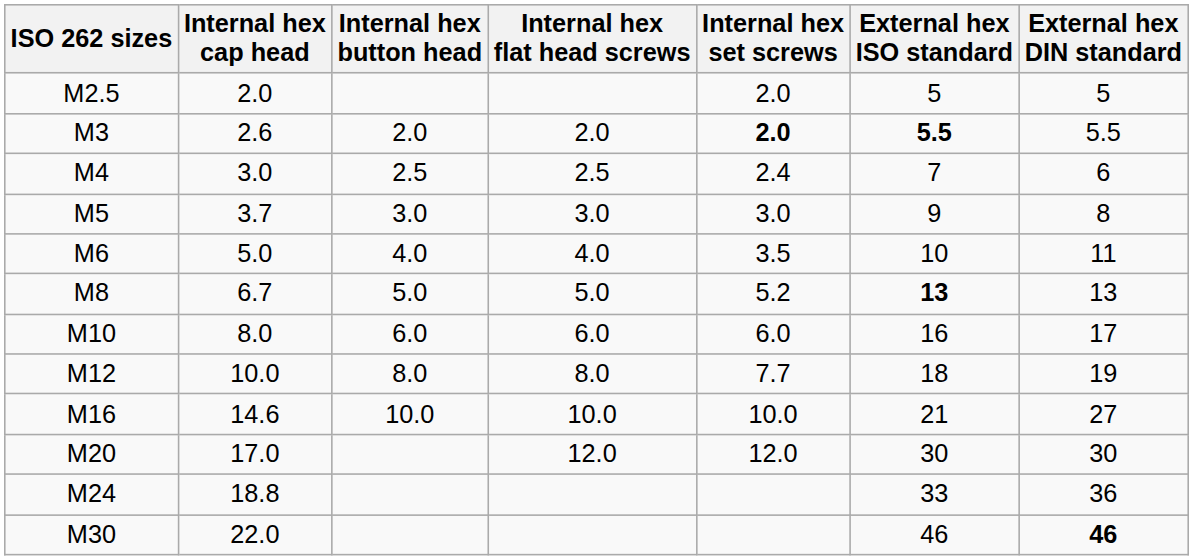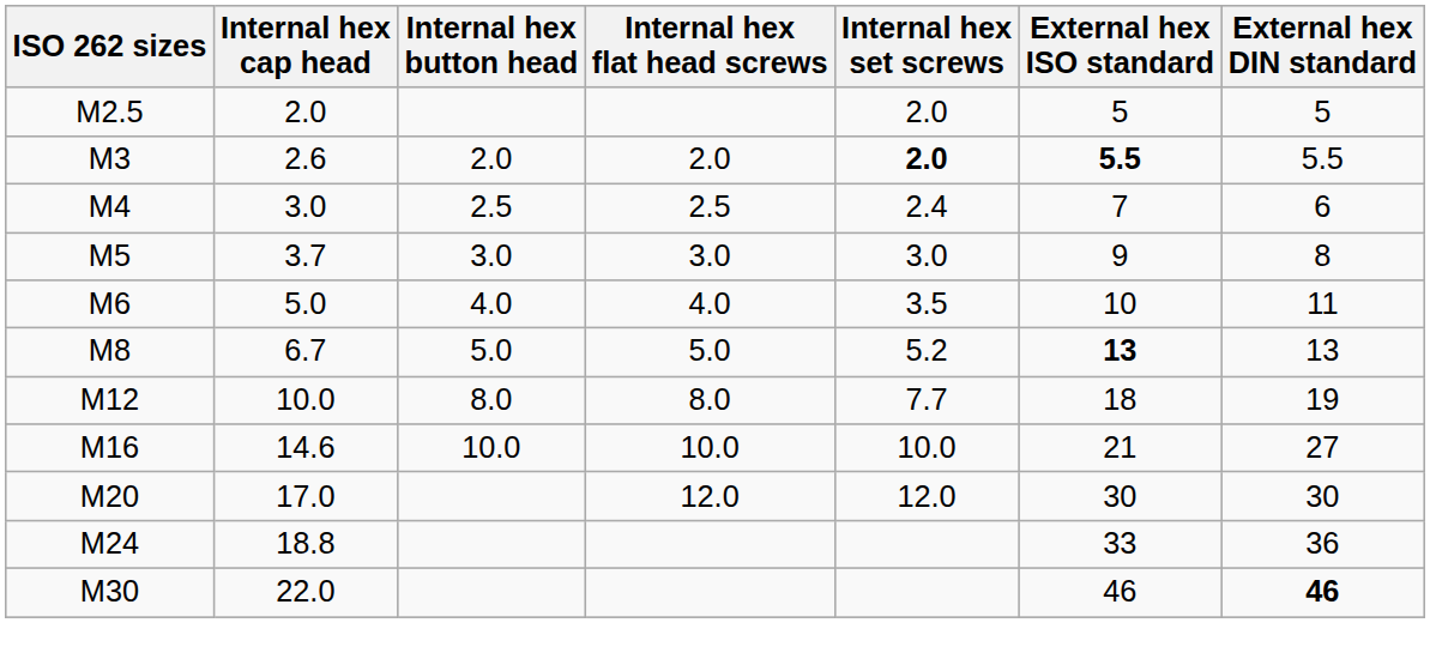 <table class="wikitable" style=text-align:center;>
 <tr>
 <th>ISO 262 sizes</th>
 <th>Internal hex<br>cap head</th>
 <th>Internal hex<br>button head</th>
 <th>Internal hex<br>flat head screws</th>
 <th>Internal hex<br>set screws</th>
 <th>External hex<br>ISO standard</th>
 <th>External hex<br>DIN standard</th>
 </tr>
 <tr>
 <td>M2.5</td>
 <td>2.0</td>
 <td></td>
 <td></td>
 <td>2.0</td>
 <td>5</td>
 <td>5</td>
 </tr>
 <tr>
 <td>M3</td>
 <td>2.6</td>
 <td>2.0</td>
 <td>2.0</td>
 <td><strong>2.0</strong></td>
 <td><strong>5.5</strong></td>
 <td>5.5</td>
 </tr>
 <tr>
 <td>M4</td>
 <td>3.0</td>
 <td>2.5</td>
 <td>2.5</td>
 <td>2.4</td>
 <td>7</td>
 <td>6</td>
 </tr>
 <tr>
 <td>M5</td>
 <td>3.7</td>
 <td>3.0</td>
 <td>3.0</td>
 <td>3.0</td>
 <td>9</td>
 <td>8</td>
 </tr>
 <tr>
 <td>M6</td>
 <td>5.0</td>
 <td>4.0</td>
 <td>4.0</td>
 <td>3.5</td>
 <td>10</td>
 <td>11</td>
 </tr>
 <tr>
 <td>M8</td>
 <td>6.7</td>
 <td>5.0</td>
 <td>5.0</td>
 <td>5.2</td>
 <td><strong>13</strong></td>
 <td>13</td>
 </tr>
 <tr>
-<td>M10</td>
-<td>8.0</td>
-<td>6.0</td>
-<td>6.0</td>
-<td>6.0</td>
-<td>16</td>
-<td>17</td>
-</tr>
-<tr>
 <td>M12</td>
 <td>10.0</td>
 <td>8.0</td>
 <td>8.0</td>
 <td>7.7</td>
 <td>18</td>
 <td>19</td>
 </tr>
 <tr>
 <td>M16</td>
 <td>14.6</td>
 <td>10.0</td>
 <td>10.0</td>
 <td>10.0</td>
 <td>21</td>
 <td>27</td>
 </tr>
 <tr>
 <td>M20</td>
 <td>17.0</td>
 <td></td>
 <td>12.0</td>
 <td>12.0</td>
 <td>30</td>
 <td>30</td>
 </tr>
 <tr>
 <td>M24</td>
 <td>18.8</td>
 <td></td>
 <td></td>
 <td></td>
 <td>33</td>
 <td>36</td>
 </tr>
 <tr>
 <td>M30</td>
 <td>22.0</td>
 <td></td>
 <td></td>
 <td></td>
 <td>46</td>
 <td><strong>46</strong></td>
 </tr>
 </table>
